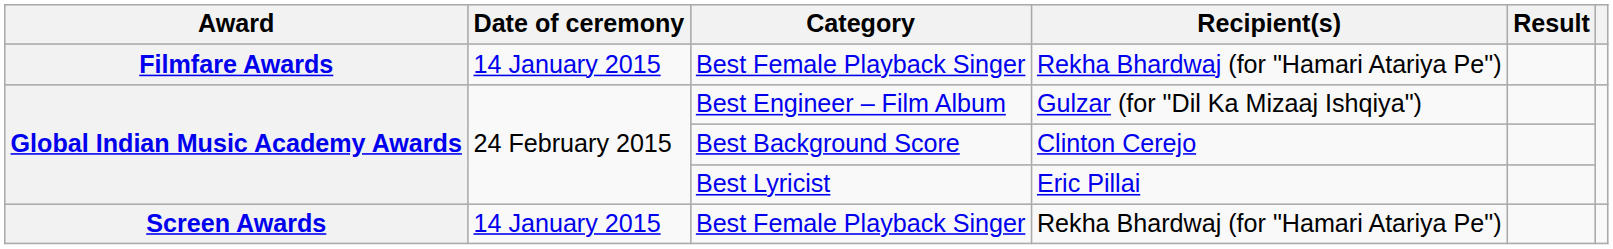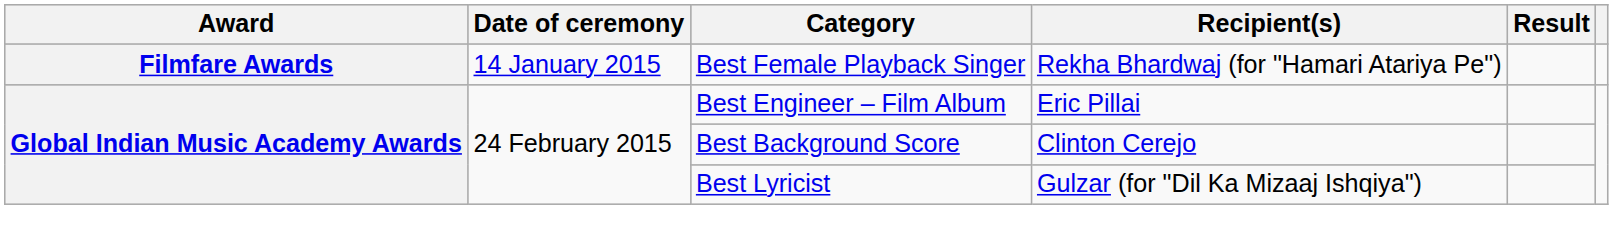 <table class="wikitable plainrowheaders sortable">
 <tr>
 <th scope="col">Award</th>
 <th scope="col">Date of ceremony</th>
 <th scope="col">Category</th>
 <th scope="col">Recipient(s)</th>
 <th scope="col" class="unsortable">Result</th>
 <th scope="col" class="unsortable"></th>
 </tr>
 <tr>
 <th scope="row"><a href='#'>Filmfare Awards</a></th>
 <td><a href='#'>14 January 2015</a></td>
 <td><a href='#'>Best Female Playback Singer</a></td>
 <td><a href='#'>Rekha Bhardwaj</a> (for "Hamari Atariya Pe")</td>
 <td></td>
 <td><br></td>
 </tr>
 <tr>
 <th rowspan="3" scope="row"><a href='#'>Global Indian Music Academy Awards</a></th>
 <td rowspan="3">24 February 2015</td>
 <td><a href='#'>Best Engineer – Film Album</a></td>
-<td><a href='#'>Gulzar</a> (for "Dil Ka Mizaaj Ishqiya")</td>
+<td><a href='#'>Eric Pillai</a></td>
 <td></td>
 <td rowspan="3"><br><br></td>
 </tr>
 <tr>
 <td><a href='#'>Best Background Score</a></td>
 <td><a href='#'>Clinton Cerejo</a></td>
 <td></td>
 </tr>
 <tr>
 <td><a href='#'>Best Lyricist</a></td>
-<td><a href='#'>Eric Pillai</a></td>
+<td><a href='#'>Gulzar</a> (for "Dil Ka Mizaaj Ishqiya")</td>
 <td></td>
 </tr>
-<tr>
-<th scope="row"><a href='#'>Screen Awards</a></th>
-<td><a href='#'>14 January 2015</a></td>
-<td><a href='#'>Best Female Playback Singer</a></td>
-<td>Rekha Bhardwaj (for "Hamari Atariya Pe")</td>
-<td></td>
-<td><br></td>
-</tr>
 </table>
